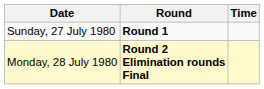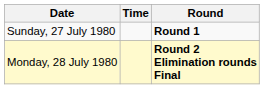 <table class="wikitable">
 <tr>
 <th>Date</th>
+<th>Time</th>
 <th>Round</th>
-<th>Time</th>
 </tr>
 <tr>
 <td>Sunday, 27 July 1980</td>
+<td></td>
 <td><strong>Round 1</strong></td>
-<td></td>
 </tr>
 <tr style=background:lemonchiffon>
 <td>Monday, 28 July 1980</td>
+<td></td>
 <td><strong>Round 2</strong><br><strong>Elimination rounds</strong><br><strong>Final</strong></td>
-<td></td>
 </tr>
 </table>
